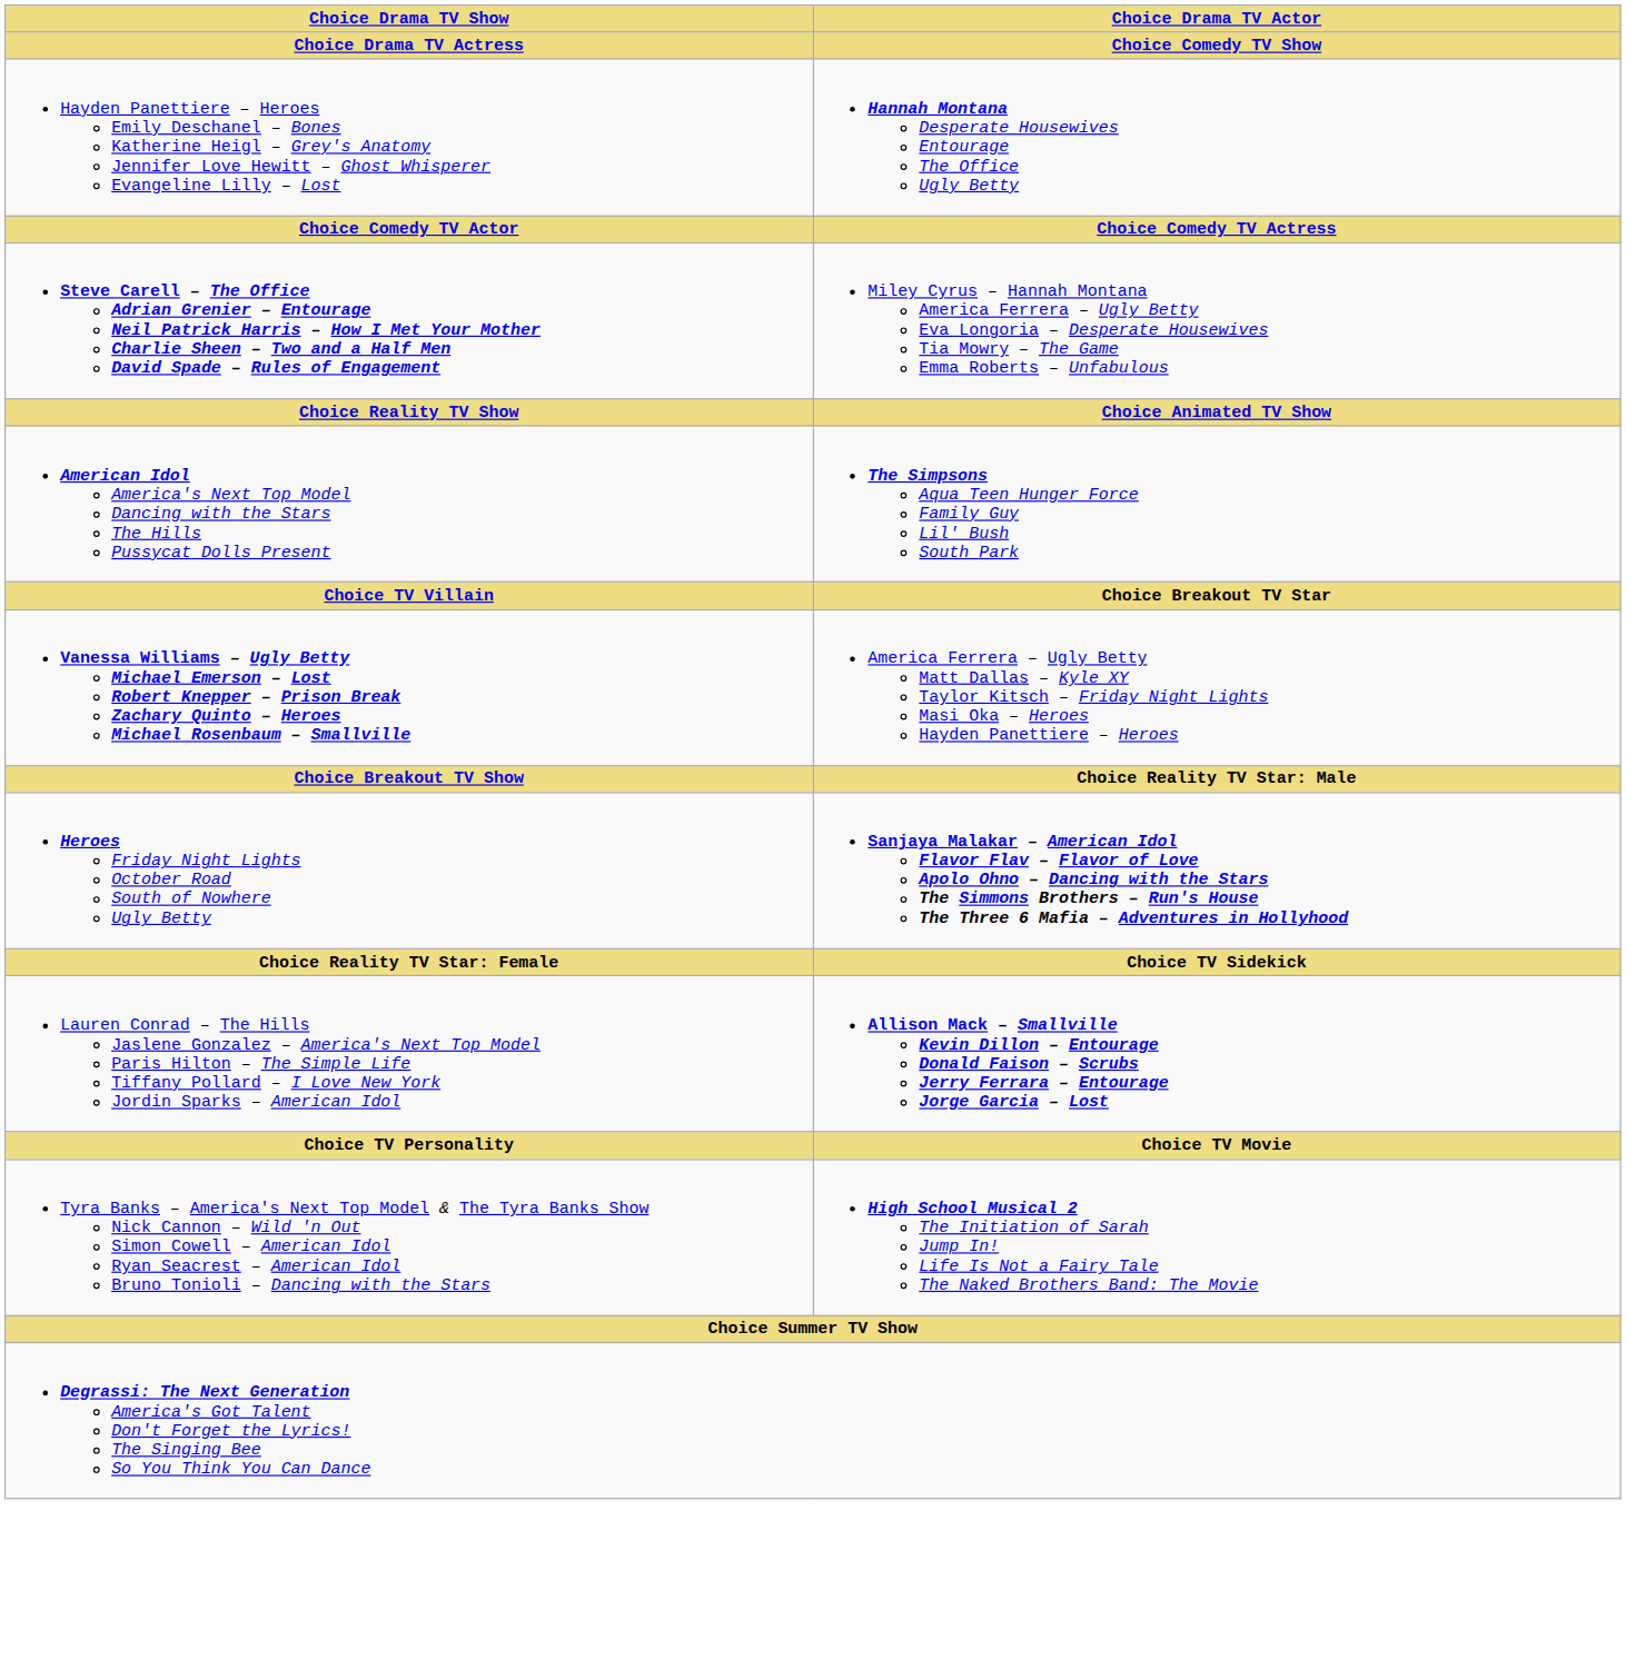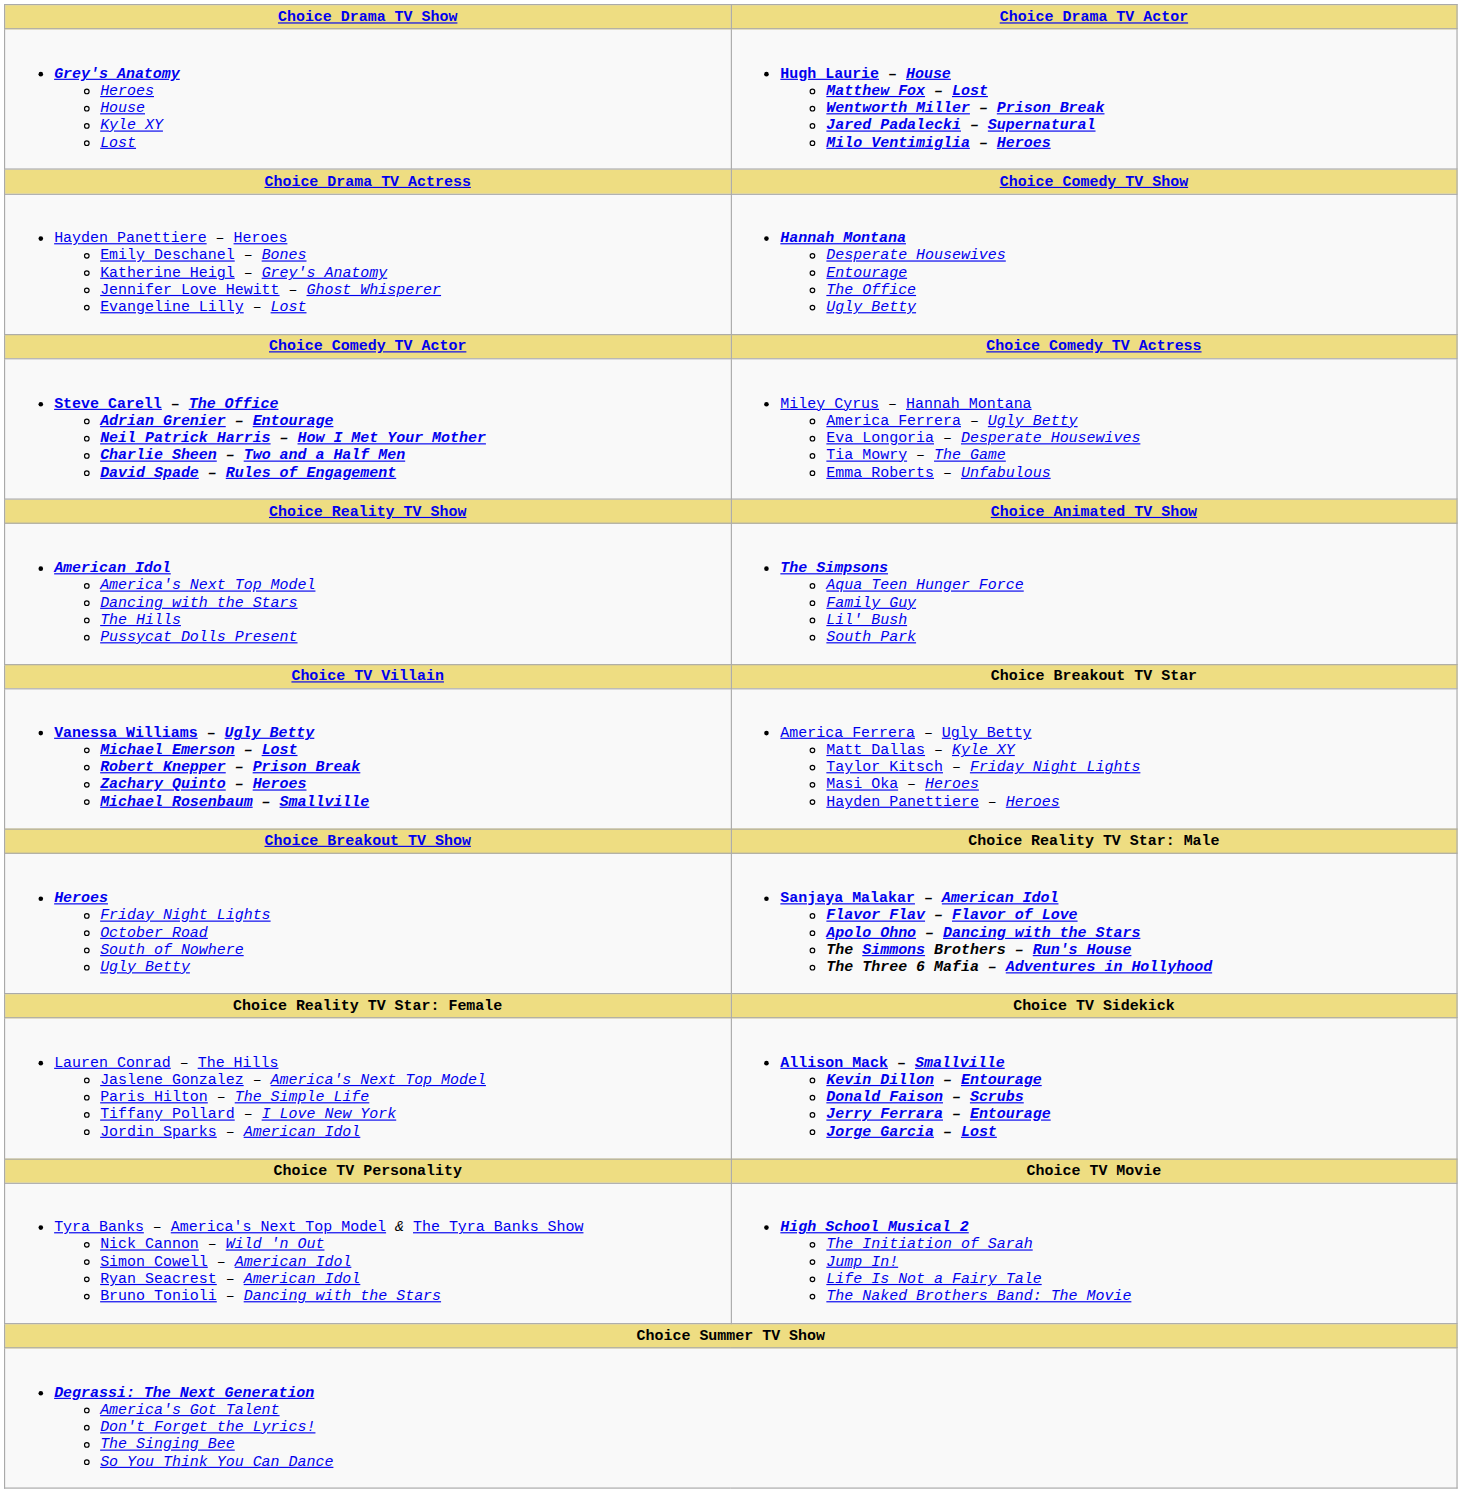 <table class="wikitable" style="width:100%">
 <tr>
 <th style="background:#EEDD82; width:50%"><a href='#'>Choice Drama TV Show</a></th>
 <th style="background:#EEDD82; width:50%"><a href='#'>Choice Drama TV Actor</a></th>
+</tr>
+<tr>
+<td valign="top"><br><ul><li><strong><em><a href='#'>Grey's Anatomy</a></em></strong><ul><li><em><a href='#'>Heroes</a></em></li><li><em><a href='#'>House</a></em></li><li><em><a href='#'>Kyle XY</a></em></li><li><em><a href='#'>Lost</a></em></li></ul></li></ul></td>
+<td valign="top"><br><ul><li><strong><a href='#'>Hugh Laurie</a> – <em><a href='#'>House</a><strong><em><ul><li><a href='#'>Matthew Fox</a> – </em><a href='#'>Lost</a><em></li><li><a href='#'>Wentworth Miller</a> – </em><a href='#'>Prison Break</a><em></li><li><a href='#'>Jared Padalecki</a> – </em><a href='#'>Supernatural</a><em></li><li><a href='#'>Milo Ventimiglia</a> – </em><a href='#'>Heroes</a><em></li></ul></li></ul></td>
 </tr>
 <tr>
 <th style="background:#EEDD82; width:50%"><a href='#'>Choice Drama TV Actress</a></th>
 <th style="background:#EEDD82; width:50%"><a href='#'>Choice Comedy TV Show</a></th>
 </tr>
 <tr>
 <td valign="top"><br><ul><li></strong><a href='#'>Hayden Panettiere</a> – </em><a href='#'>Heroes</a></em></strong><ul><li><a href='#'>Emily Deschanel</a> – <em><a href='#'>Bones</a></em></li><li><a href='#'>Katherine Heigl</a> – <em><a href='#'>Grey's Anatomy</a></em></li><li><a href='#'>Jennifer Love Hewitt</a> – <em><a href='#'>Ghost Whisperer</a></em></li><li><a href='#'>Evangeline Lilly</a> – <em><a href='#'>Lost</a></em></li></ul></li></ul></td>
 <td valign="top"><br><ul><li><strong><em><a href='#'>Hannah Montana</a></em></strong><ul><li><em><a href='#'>Desperate Housewives</a></em></li><li><em><a href='#'>Entourage</a></em></li><li><em><a href='#'>The Office</a></em></li><li><em><a href='#'>Ugly Betty</a></em></li></ul></li></ul></td>
 </tr>
 <tr>
 <th style="background:#EEDD82; width:50%"><a href='#'>Choice Comedy TV Actor</a></th>
 <th style="background:#EEDD82; width:50%"><a href='#'>Choice Comedy TV Actress</a></th>
 </tr>
 <tr>
 <td valign="top"><br><ul><li><strong><a href='#'>Steve Carell</a> – <em><a href='#'>The Office</a><strong><em><ul><li><a href='#'>Adrian Grenier</a> – </em><a href='#'>Entourage</a><em></li><li><a href='#'>Neil Patrick Harris</a> – </em><a href='#'>How I Met Your Mother</a><em></li><li><a href='#'>Charlie Sheen</a> – </em><a href='#'>Two and a Half Men</a><em></li><li><a href='#'>David Spade</a> – </em><a href='#'>Rules of Engagement</a><em></li></ul></li></ul></td>
 <td valign="top"><br><ul><li></strong><a href='#'>Miley Cyrus</a> – </em><a href='#'>Hannah Montana</a></em></strong><ul><li><a href='#'>America Ferrera</a> – <em><a href='#'>Ugly Betty</a></em></li><li><a href='#'>Eva Longoria</a> – <em><a href='#'>Desperate Housewives</a></em></li><li><a href='#'>Tia Mowry</a> – <em><a href='#'>The Game</a></em></li><li><a href='#'>Emma Roberts</a> – <em><a href='#'>Unfabulous</a></em></li></ul></li></ul></td>
 </tr>
 <tr>
 <th style="background:#EEDD82; width:50%"><a href='#'>Choice Reality TV Show</a></th>
 <th style="background:#EEDD82; width:50%"><a href='#'>Choice Animated TV Show</a></th>
 </tr>
 <tr>
 <td valign="top"><br><ul><li><strong><em><a href='#'>American Idol</a></em></strong><ul><li><em><a href='#'>America's Next Top Model</a></em></li><li><em><a href='#'>Dancing with the Stars</a></em></li><li><em><a href='#'>The Hills</a></em></li><li><em><a href='#'>Pussycat Dolls Present</a></em></li></ul></li></ul></td>
 <td valign="top"><br><ul><li><strong><em><a href='#'>The Simpsons</a></em></strong><ul><li><em><a href='#'>Aqua Teen Hunger Force</a></em></li><li><em><a href='#'>Family Guy</a></em></li><li><em><a href='#'>Lil' Bush</a></em></li><li><em><a href='#'>South Park</a></em></li></ul></li></ul></td>
 </tr>
 <tr>
 <th style="background:#EEDD82; width:50%"><a href='#'>Choice TV Villain</a></th>
 <th style="background:#EEDD82; width:50%">Choice Breakout TV Star</th>
 </tr>
 <tr>
 <td valign="top"><br><ul><li><strong><a href='#'>Vanessa Williams</a> – <em><a href='#'>Ugly Betty</a><strong><em><ul><li><a href='#'>Michael Emerson</a> – </em><a href='#'>Lost</a><em></li><li><a href='#'>Robert Knepper</a> – </em><a href='#'>Prison Break</a><em></li><li><a href='#'>Zachary Quinto</a> – </em><a href='#'>Heroes</a><em></li><li><a href='#'>Michael Rosenbaum</a> – </em><a href='#'>Smallville</a><em></li></ul></li></ul></td>
 <td valign="top"><br><ul><li></strong><a href='#'>America Ferrera</a> – </em><a href='#'>Ugly Betty</a></em></strong><ul><li><a href='#'>Matt Dallas</a> – <em><a href='#'>Kyle XY</a></em></li><li><a href='#'>Taylor Kitsch</a> – <em><a href='#'>Friday Night Lights</a></em></li><li><a href='#'>Masi Oka</a> – <em><a href='#'>Heroes</a></em></li><li><a href='#'>Hayden Panettiere</a> – <em><a href='#'>Heroes</a></em></li></ul></li></ul></td>
 </tr>
 <tr>
 <th style="background:#EEDD82; width:50%"><a href='#'>Choice Breakout TV Show</a></th>
 <th style="background:#EEDD82; width:50%">Choice Reality TV Star: Male</th>
 </tr>
 <tr>
 <td valign="top"><br><ul><li><strong><em><a href='#'>Heroes</a></em></strong><ul><li><em><a href='#'>Friday Night Lights</a></em></li><li><em><a href='#'>October Road</a></em></li><li><em><a href='#'>South of Nowhere</a></em></li><li><em><a href='#'>Ugly Betty</a></em></li></ul></li></ul></td>
 <td valign="top"><br><ul><li><strong><a href='#'>Sanjaya Malakar</a> – <em><a href='#'>American Idol</a><strong><em><ul><li><a href='#'>Flavor Flav</a> – </em><a href='#'>Flavor of Love</a><em></li><li><a href='#'>Apolo Ohno</a> – </em><a href='#'>Dancing with the Stars</a><em></li><li>The <a href='#'>Simmons</a> Brothers – </em><a href='#'>Run's House</a><em></li><li>The Three 6 Mafia – </em><a href='#'>Adventures in Hollyhood</a><em></li></ul></li></ul></td>
 </tr>
 <tr>
 <th style="background:#EEDD82; width:50%">Choice Reality TV Star: Female</th>
 <th style="background:#EEDD82; width:50%">Choice TV Sidekick</th>
 </tr>
 <tr>
 <td valign="top"><br><ul><li></strong><a href='#'>Lauren Conrad</a> – </em><a href='#'>The Hills</a></em></strong><ul><li><a href='#'>Jaslene Gonzalez</a> – <em><a href='#'>America's Next Top Model</a></em></li><li><a href='#'>Paris Hilton</a> – <em><a href='#'>The Simple Life</a></em></li><li><a href='#'>Tiffany Pollard</a> – <em><a href='#'>I Love New York</a></em></li><li><a href='#'>Jordin Sparks</a> – <em><a href='#'>American Idol</a></em></li></ul></li></ul></td>
 <td valign="top"><br><ul><li><strong><a href='#'>Allison Mack</a> – <em><a href='#'>Smallville</a><strong><em><ul><li><a href='#'>Kevin Dillon</a> – </em><a href='#'>Entourage</a><em></li><li><a href='#'>Donald Faison</a> – </em><a href='#'>Scrubs</a><em></li><li><a href='#'>Jerry Ferrara</a> – </em><a href='#'>Entourage</a><em></li><li><a href='#'>Jorge Garcia</a> – </em><a href='#'>Lost</a><em></li></ul></li></ul></td>
 </tr>
 <tr>
 <th style="background:#EEDD82; width:50%">Choice TV Personality</th>
 <th style="background:#EEDD82; width:50%">Choice TV Movie</th>
 </tr>
 <tr>
 <td valign="top"><br><ul><li></strong><a href='#'>Tyra Banks</a> – </em><a href='#'>America's Next Top Model</a><em> & </em><a href='#'>The Tyra Banks Show</a></em></strong><ul><li><a href='#'>Nick Cannon</a> – <em><a href='#'>Wild 'n Out</a></em></li><li><a href='#'>Simon Cowell</a> – <em><a href='#'>American Idol</a></em></li><li><a href='#'>Ryan Seacrest</a> – <em><a href='#'>American Idol</a></em></li><li><a href='#'>Bruno Tonioli</a> – <em><a href='#'>Dancing with the Stars</a></em></li></ul></li></ul></td>
 <td valign="top"><br><ul><li><strong><em><a href='#'>High School Musical 2</a></em></strong><ul><li><em><a href='#'>The Initiation of Sarah</a></em></li><li><em><a href='#'>Jump In!</a></em></li><li><em><a href='#'>Life Is Not a Fairy Tale</a></em></li><li><em><a href='#'>The Naked Brothers Band: The Movie</a></em></li></ul></li></ul></td>
 </tr>
 <tr>
 <th style="background:#EEDD82;" colspan="2">Choice Summer TV Show</th>
 </tr>
 <tr>
 <td colspan="2" valign="top"><br><ul><li><strong><em><a href='#'>Degrassi: The Next Generation</a></em></strong><ul><li><em><a href='#'>America's Got Talent</a></em></li><li><em><a href='#'>Don't Forget the Lyrics!</a></em></li><li><em><a href='#'>The Singing Bee</a></em></li><li><em><a href='#'>So You Think You Can Dance</a></em></li></ul></li></ul></td>
 </tr>
 </table>
